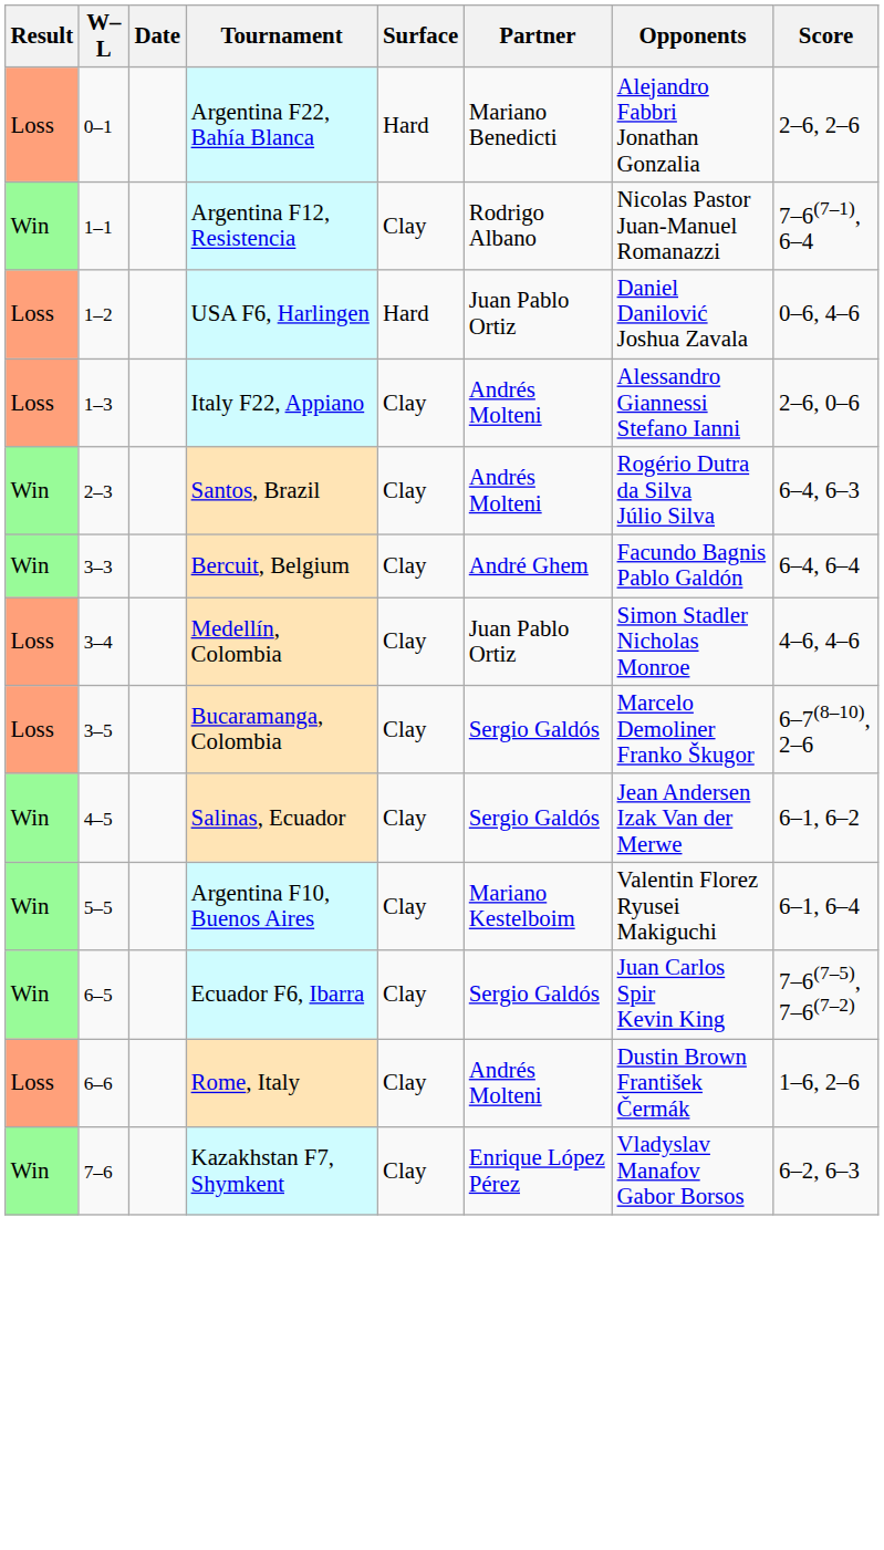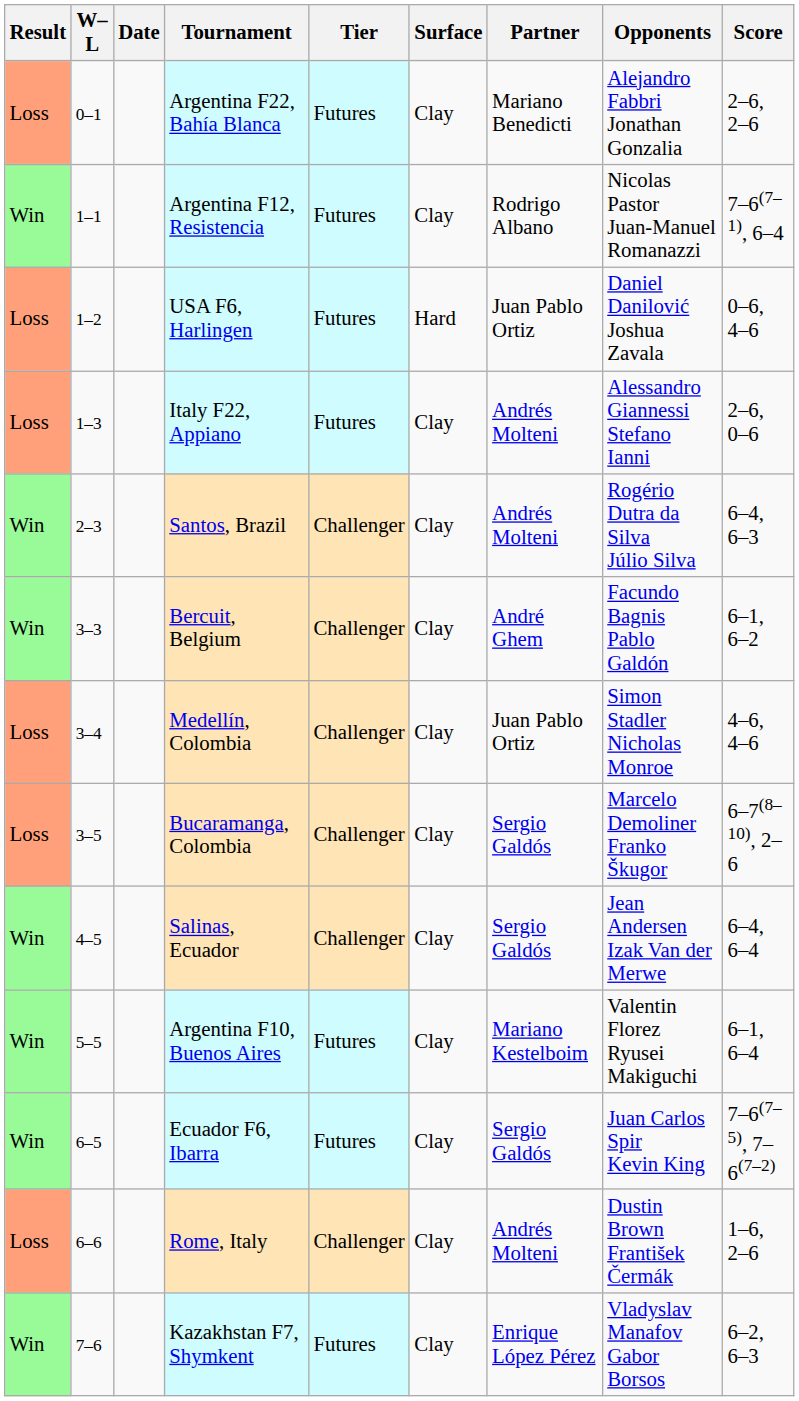 <table class="sortable wikitable">
 <tr>
 <th>Result</th>
 <th class=unsortable>W–L</th>
 <th>Date</th>
 <th>Tournament</th>
+<th>Tier</th>
 <th>Surface</th>
 <th>Partner</th>
 <th>Opponents</th>
 <th class=unsortable>Score</th>
 </tr>
 <tr>
 <td bgcolor=FFA07A>Loss</td>
 <td><small>0–1</small></td>
 <td></td>
 <td style=background:#cffcff>Argentina F22, <a href='#'>Bahía Blanca</a></td>
-<td>Hard</td>
+<td style=background:#cffcff>Futures</td>
+<td>Clay</td>
 <td> Mariano Benedicti</td>
 <td> <a href='#'>Alejandro Fabbri</a> <br> Jonathan Gonzalia</td>
 <td>2–6, 2–6</td>
 </tr>
 <tr>
 <td bgcolor=98FB98>Win</td>
 <td><small>1–1</small></td>
 <td></td>
 <td style=background:#cffcff>Argentina F12, <a href='#'>Resistencia</a></td>
+<td style=background:#cffcff>Futures</td>
 <td>Clay</td>
 <td> Rodrigo Albano</td>
 <td> Nicolas Pastor <br> Juan-Manuel Romanazzi</td>
 <td>7–6<sup>(7–1)</sup>, 6–4</td>
 </tr>
 <tr>
 <td bgcolor=FFA07A>Loss</td>
 <td><small>1–2</small></td>
 <td></td>
 <td style=background:#cffcff>USA F6, <a href='#'>Harlingen</a></td>
+<td style=background:#cffcff>Futures</td>
 <td>Hard</td>
 <td> Juan Pablo Ortiz</td>
 <td> <a href='#'>Daniel Danilović</a> <br> Joshua Zavala</td>
 <td>0–6, 4–6</td>
 </tr>
 <tr>
 <td bgcolor=FFA07A>Loss</td>
 <td><small>1–3</small></td>
 <td></td>
 <td style=background:#cffcff>Italy F22, <a href='#'>Appiano</a></td>
+<td style=background:#cffcff>Futures</td>
 <td>Clay</td>
 <td> <a href='#'>Andrés Molteni</a></td>
 <td> <a href='#'>Alessandro Giannessi</a> <br> <a href='#'>Stefano Ianni</a></td>
 <td>2–6, 0–6</td>
 </tr>
 <tr>
 <td bgcolor=98FB98>Win</td>
 <td><small>2–3</small></td>
 <td></td>
 <td style="background:moccasin;"><a href='#'>Santos</a>, Brazil</td>
+<td style="background:moccasin;">Challenger</td>
 <td>Clay</td>
 <td> <a href='#'>Andrés Molteni</a></td>
 <td> <a href='#'>Rogério Dutra da Silva</a><br> <a href='#'>Júlio Silva</a></td>
 <td>6–4, 6–3</td>
 </tr>
 <tr>
 <td bgcolor=98FB98>Win</td>
 <td><small>3–3</small></td>
 <td></td>
 <td style="background:moccasin;"><a href='#'>Bercuit</a>, Belgium</td>
+<td style="background:moccasin;">Challenger</td>
 <td>Clay</td>
 <td> <a href='#'>André Ghem</a></td>
 <td> <a href='#'>Facundo Bagnis</a><br> <a href='#'>Pablo Galdón</a></td>
-<td>6–4, 6–4</td>
+<td>6–1, 6–2</td>
 </tr>
 <tr>
 <td bgcolor=FFA07A>Loss</td>
 <td><small>3–4</small></td>
 <td></td>
 <td style="background:moccasin;"><a href='#'>Medellín</a>, Colombia</td>
+<td style="background:moccasin;">Challenger</td>
 <td>Clay</td>
 <td> Juan Pablo Ortiz</td>
 <td> <a href='#'>Simon Stadler</a><br> <a href='#'>Nicholas Monroe</a></td>
 <td>4–6, 4–6</td>
 </tr>
 <tr>
 <td bgcolor=FFA07A>Loss</td>
 <td><small>3–5</small></td>
 <td></td>
 <td style="background:moccasin;"><a href='#'>Bucaramanga</a>, Colombia</td>
+<td style="background:moccasin;">Challenger</td>
 <td>Clay</td>
 <td> <a href='#'>Sergio Galdós</a></td>
 <td> <a href='#'>Marcelo Demoliner</a><br> <a href='#'>Franko Škugor</a></td>
 <td>6–7<sup>(8–10)</sup>, 2–6</td>
 </tr>
 <tr>
 <td bgcolor=98FB98>Win</td>
 <td><small>4–5</small></td>
 <td></td>
 <td style="background:moccasin;"><a href='#'>Salinas</a>, Ecuador</td>
+<td style="background:moccasin;">Challenger</td>
 <td>Clay</td>
 <td> <a href='#'>Sergio Galdós</a></td>
 <td> <a href='#'>Jean Andersen</a><br> <a href='#'>Izak Van der Merwe</a></td>
-<td>6–1, 6–2</td>
+<td>6–4, 6–4</td>
 </tr>
 <tr>
 <td bgcolor=98FB98>Win</td>
 <td><small>5–5</small></td>
 <td></td>
 <td style=background:#cffcff>Argentina F10, <a href='#'>Buenos Aires</a></td>
+<td style=background:#cffcff>Futures</td>
 <td>Clay</td>
 <td> <a href='#'>Mariano Kestelboim</a></td>
 <td> Valentin Florez <br> Ryusei Makiguchi</td>
 <td>6–1, 6–4</td>
 </tr>
 <tr>
 <td bgcolor=98FB98>Win</td>
 <td><small>6–5</small></td>
 <td></td>
 <td style=background:#cffcff>Ecuador F6, <a href='#'>Ibarra</a></td>
+<td style=background:#cffcff>Futures</td>
 <td>Clay</td>
 <td> <a href='#'>Sergio Galdós</a></td>
 <td> <a href='#'>Juan Carlos Spir</a> <br> <a href='#'>Kevin King</a></td>
 <td>7–6<sup>(7–5)</sup>, 7–6<sup>(7–2)</sup></td>
 </tr>
 <tr>
 <td bgcolor=FFA07A>Loss</td>
 <td><small>6–6</small></td>
 <td></td>
 <td style="background:moccasin;"><a href='#'>Rome</a>, Italy</td>
+<td style="background:moccasin;">Challenger</td>
 <td>Clay</td>
 <td> <a href='#'>Andrés Molteni</a></td>
 <td> <a href='#'>Dustin Brown</a><br>  <a href='#'>František Čermák</a></td>
 <td>1–6, 2–6</td>
 </tr>
 <tr>
 <td bgcolor=98FB98>Win</td>
 <td><small>7–6</small></td>
 <td></td>
 <td style=background:#cffcff>Kazakhstan F7, <a href='#'>Shymkent</a></td>
+<td style=background:#cffcff>Futures</td>
 <td>Clay</td>
 <td> <a href='#'>Enrique López Pérez</a></td>
 <td> <a href='#'>Vladyslav Manafov</a> <br> <a href='#'>Gabor Borsos</a></td>
 <td>6–2, 6–3</td>
 </tr>
 </table>
